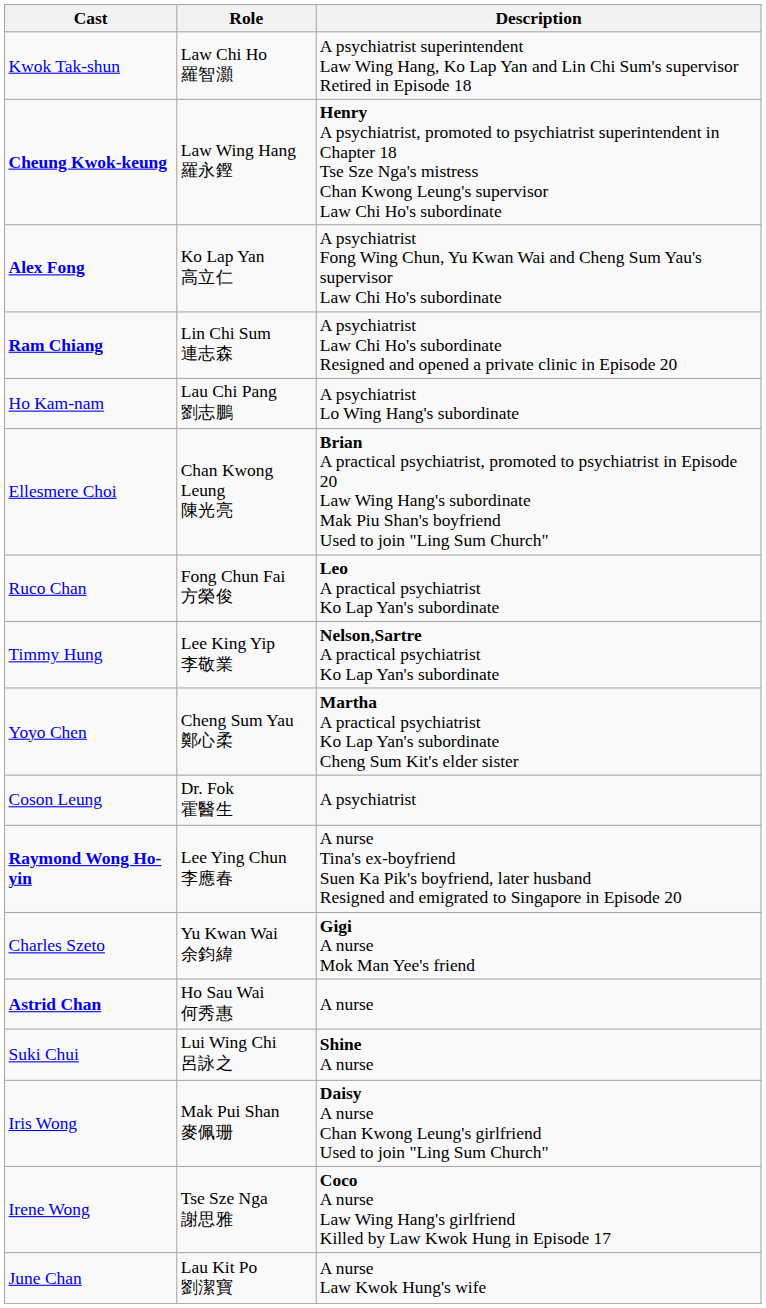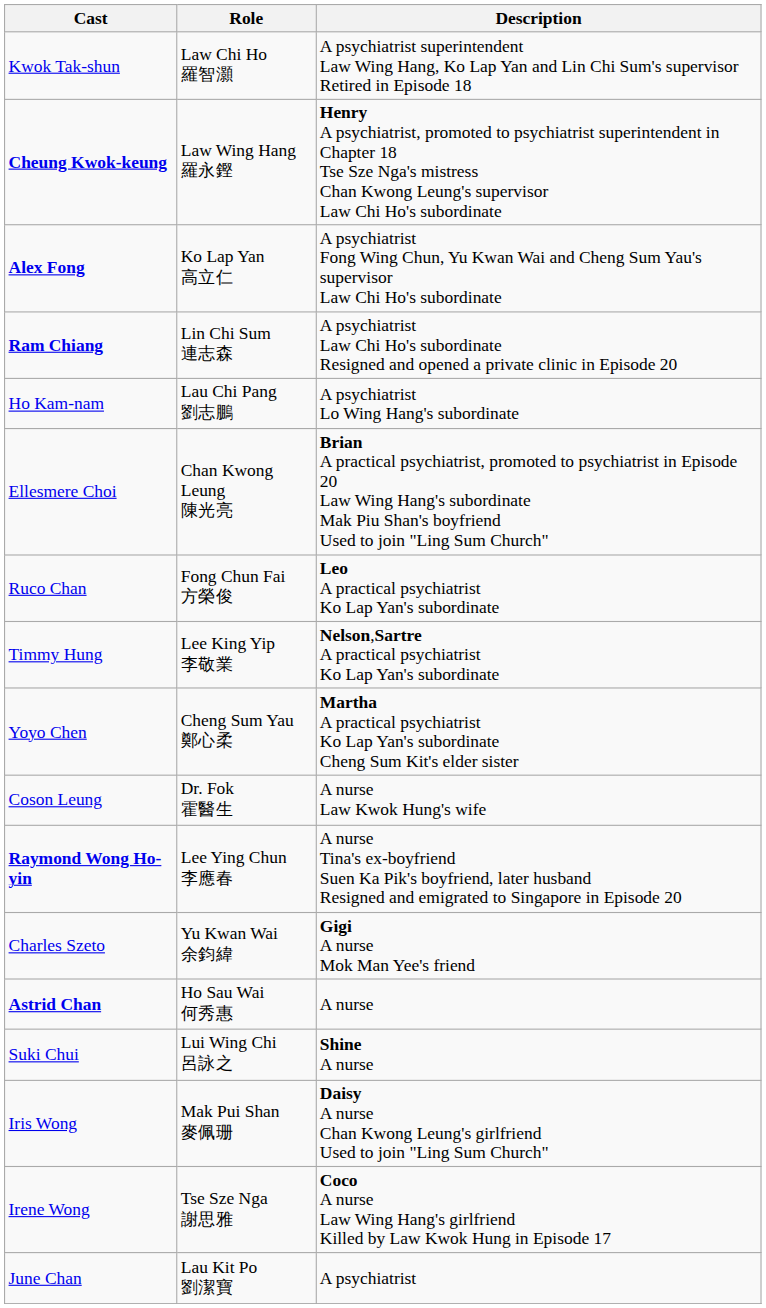 <table class="wikitable" width="55%">
 <tr>
 <th>Cast</th>
 <th>Role</th>
 <th>Description</th>
 </tr>
 <tr>
 <td><a href='#'>Kwok Tak-shun</a></td>
 <td>Law Chi Ho<br>羅智灝</td>
 <td>A psychiatrist superintendent<br>Law Wing Hang, Ko Lap Yan and Lin Chi Sum's supervisor<br>Retired in Episode 18</td>
 </tr>
 <tr>
 <td><strong><a href='#'>Cheung Kwok-keung</a></strong></td>
 <td>Law Wing Hang<br>羅永鏗</td>
 <td><strong>Henry</strong><br>A psychiatrist, promoted to psychiatrist superintendent in Chapter 18<br>Tse Sze Nga's mistress<br>Chan Kwong Leung's supervisor<br>Law Chi Ho's subordinate</td>
 </tr>
 <tr>
 <td><strong><a href='#'>Alex Fong</a></strong></td>
 <td>Ko Lap Yan<br>高立仁</td>
 <td>A psychiatrist<br>Fong Wing Chun, Yu Kwan Wai and Cheng Sum Yau's supervisor<br>Law Chi Ho's subordinate</td>
 </tr>
 <tr>
 <td><strong><a href='#'>Ram Chiang</a></strong></td>
 <td>Lin Chi Sum<br>連志森</td>
 <td>A psychiatrist<br>Law Chi Ho's subordinate<br>Resigned and opened a private clinic in Episode 20</td>
 </tr>
 <tr>
 <td><a href='#'>Ho Kam-nam</a></td>
 <td>Lau Chi Pang<br>劉志鵬</td>
 <td>A psychiatrist<br>Lo Wing Hang's subordinate</td>
 </tr>
 <tr>
 <td><a href='#'>Ellesmere Choi</a></td>
 <td>Chan Kwong Leung<br>陳光亮</td>
 <td><strong>Brian</strong><br>A practical psychiatrist, promoted to psychiatrist in Episode 20<br>Law Wing Hang's subordinate<br>Mak Piu Shan's boyfriend<br>Used to join "Ling Sum Church"</td>
 </tr>
 <tr>
 <td><a href='#'>Ruco Chan</a></td>
 <td>Fong Chun Fai<br>方榮俊</td>
 <td><strong>Leo</strong><br>A practical psychiatrist<br>Ko Lap Yan's subordinate</td>
 </tr>
 <tr>
 <td><a href='#'>Timmy Hung</a></td>
 <td>Lee King Yip<br>李敬業</td>
 <td><strong>Nelson</strong>,<strong>Sartre</strong><br>A practical psychiatrist<br>Ko Lap Yan's subordinate</td>
 </tr>
 <tr>
 <td><a href='#'>Yoyo Chen</a></td>
 <td>Cheng Sum Yau<br>鄭心柔</td>
 <td><strong>Martha</strong><br>A practical psychiatrist<br>Ko Lap Yan's subordinate<br>Cheng Sum Kit's elder sister</td>
 </tr>
 <tr>
 <td><a href='#'>Coson Leung</a></td>
 <td>Dr. Fok<br>霍醫生</td>
-<td>A psychiatrist</td>
+<td>A nurse<br>Law Kwok Hung's wife</td>
 </tr>
 <tr>
 <td><strong><a href='#'>Raymond Wong Ho-yin</a></strong></td>
 <td>Lee Ying Chun<br>李應春</td>
 <td>A nurse<br>Tina's ex-boyfriend<br>Suen Ka Pik's boyfriend, later husband<br>Resigned and emigrated to Singapore in Episode 20</td>
 </tr>
 <tr>
 <td><a href='#'>Charles Szeto</a></td>
 <td>Yu Kwan Wai<br>余鈞緯</td>
 <td><strong>Gigi</strong><br>A nurse<br>Mok Man Yee's friend</td>
 </tr>
 <tr>
 <td><strong><a href='#'>Astrid Chan</a></strong></td>
 <td>Ho Sau Wai<br>何秀惠</td>
 <td>A nurse</td>
 </tr>
 <tr>
 <td><a href='#'>Suki Chui</a></td>
 <td>Lui Wing Chi<br>呂詠之</td>
 <td><strong>Shine</strong><br>A nurse</td>
 </tr>
 <tr>
 <td><a href='#'>Iris Wong</a></td>
 <td>Mak Pui Shan<br>麥佩珊</td>
 <td><strong>Daisy</strong><br>A nurse<br>Chan Kwong Leung's girlfriend<br>Used to join "Ling Sum Church"</td>
 </tr>
 <tr>
 <td><a href='#'>Irene Wong</a></td>
 <td>Tse Sze Nga<br>謝思雅</td>
 <td><strong>Coco</strong><br>A nurse<br>Law Wing Hang's girlfriend<br>Killed by Law Kwok Hung in Episode 17</td>
 </tr>
 <tr>
 <td><a href='#'>June Chan</a></td>
 <td>Lau Kit Po<br>劉潔寶</td>
-<td>A nurse<br>Law Kwok Hung's wife</td>
+<td>A psychiatrist</td>
 </tr>
 <tr>
 </tr>
 </table>
